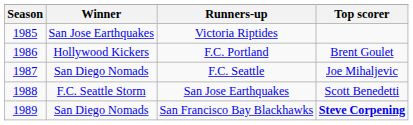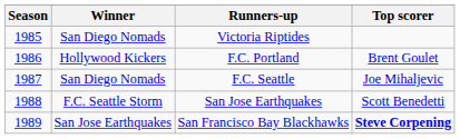 <table class="wikitable sortable" style="text-align: center;">
 <tr>
 </tr>
 <tr>
 <th>Season</th>
 <th>Winner</th>
 <th>Runners-up</th>
 <th>Top scorer</th>
 </tr>
 <tr>
 <td><a href='#'>1985</a></td>
-<td><a href='#'>San Jose Earthquakes</a></td>
+<td><a href='#'>San Diego Nomads</a></td>
 <td><a href='#'>Victoria Riptides</a></td>
 <td></td>
 </tr>
 <tr>
 <td><a href='#'>1986</a></td>
 <td><a href='#'>Hollywood Kickers</a></td>
 <td><a href='#'>F.C. Portland</a></td>
 <td><a href='#'>Brent Goulet</a></td>
 </tr>
 <tr>
 <td><a href='#'>1987</a></td>
 <td><a href='#'>San Diego Nomads</a></td>
 <td><a href='#'>F.C. Seattle</a></td>
 <td><a href='#'>Joe Mihaljevic</a></td>
 </tr>
 <tr>
 <td><a href='#'>1988</a></td>
 <td><a href='#'>F.C. Seattle Storm</a></td>
 <td><a href='#'>San Jose Earthquakes</a></td>
 <td><a href='#'>Scott Benedetti</a></td>
 </tr>
 <tr>
 <td><a href='#'>1989</a></td>
-<td><a href='#'>San Diego Nomads</a></td>
+<td><a href='#'>San Jose Earthquakes</a></td>
 <td><a href='#'>San Francisco Bay Blackhawks</a></td>
 <td><strong><a href='#'>Steve Corpening</a></strong></td>
 </tr>
 </table>
